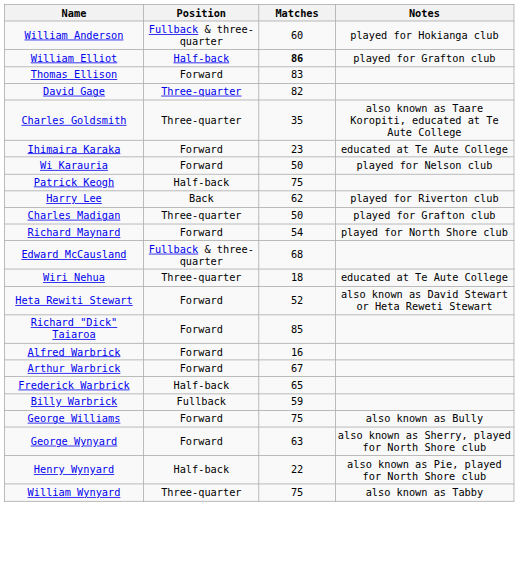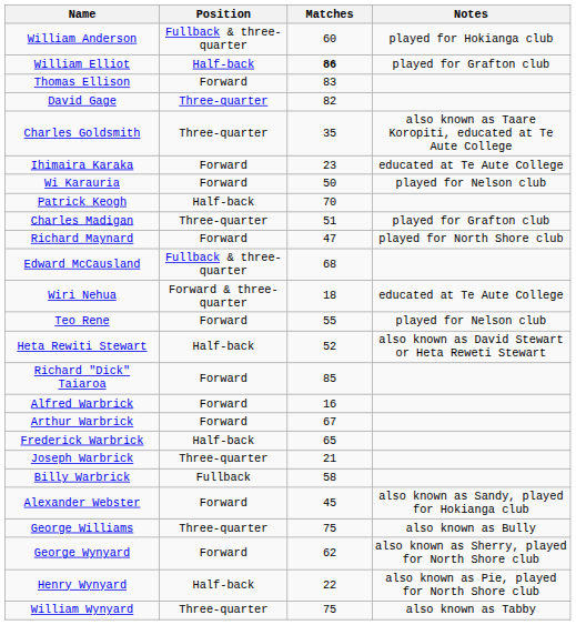 <table class="wikitable"  style="text-align:center">
 <tr>
 <th width="170">Name</th>
 <th width="140">Position</th>
 <th width="90">Matches</th>
 <th width="220">Notes</th>
 </tr>
 <tr>
 <td><a href='#'>William Anderson</a></td>
 <td><a href='#'>Fullback</a> & three-quarter</td>
 <td>60</td>
 <td>played for Hokianga club</td>
 </tr>
 <tr>
 <td><a href='#'>William Elliot</a></td>
 <td><a href='#'>Half-back</a></td>
 <td><strong>86</strong></td>
 <td>played for Grafton club</td>
 </tr>
 <tr>
 <td><a href='#'>Thomas Ellison</a></td>
 <td>Forward</td>
 <td>83</td>
 <td></td>
 </tr>
 <tr>
 <td><a href='#'>David Gage</a></td>
 <td><a href='#'>Three-quarter</a></td>
 <td>82</td>
 <td></td>
 </tr>
 <tr>
 <td><a href='#'>Charles Goldsmith</a></td>
 <td>Three-quarter</td>
 <td>35</td>
 <td>also known as Taare Koropiti, educated at Te Aute College</td>
 </tr>
 <tr>
 <td><a href='#'>Ihimaira Karaka</a></td>
 <td>Forward</td>
 <td>23</td>
 <td>educated at Te Aute College</td>
 </tr>
 <tr>
 <td><a href='#'>Wi Karauria</a></td>
 <td>Forward</td>
 <td>50</td>
 <td>played for Nelson club</td>
 </tr>
 <tr>
 <td><a href='#'>Patrick Keogh</a></td>
 <td>Half-back</td>
-<td>75</td>
+<td>70</td>
 <td></td>
-</tr>
-<tr>
-<td><a href='#'>Harry Lee</a></td>
-<td>Back</td>
-<td>62</td>
-<td>played for Riverton club</td>
 </tr>
 <tr>
 <td><a href='#'>Charles Madigan</a></td>
 <td>Three-quarter</td>
-<td>50</td>
+<td>51</td>
 <td>played for Grafton club</td>
 </tr>
 <tr>
 <td><a href='#'>Richard Maynard</a></td>
 <td>Forward</td>
-<td>54</td>
+<td>47</td>
 <td>played for North Shore club</td>
 </tr>
 <tr>
 <td><a href='#'>Edward McCausland</a></td>
 <td><a href='#'>Fullback</a> & three-quarter</td>
 <td>68</td>
 <td></td>
 </tr>
 <tr>
 <td><a href='#'>Wiri Nehua</a></td>
-<td>Three-quarter</td>
+<td>Forward & three-quarter</td>
 <td>18</td>
 <td>educated at Te Aute College</td>
 </tr>
 <tr>
+<td><a href='#'>Teo Rene</a></td>
+<td>Forward</td>
+<td>55</td>
+<td>played for Nelson club</td>
+</tr>
+<tr>
 <td><a href='#'>Heta Rewiti Stewart</a></td>
-<td>Forward</td>
+<td>Half-back</td>
 <td>52</td>
 <td>also known as David Stewart or Heta Reweti Stewart</td>
 </tr>
 <tr>
 <td><a href='#'>Richard "Dick" Taiaroa</a></td>
 <td>Forward</td>
 <td>85</td>
 <td></td>
 </tr>
 <tr>
 <td><a href='#'>Alfred Warbrick</a></td>
 <td>Forward</td>
 <td>16</td>
 <td></td>
 </tr>
 <tr>
 <td><a href='#'>Arthur Warbrick</a></td>
 <td>Forward</td>
 <td>67</td>
 <td></td>
 </tr>
 <tr>
 <td><a href='#'>Frederick Warbrick</a></td>
 <td>Half-back</td>
 <td>65</td>
 <td></td>
 </tr>
 <tr>
-<td><a href='#'>Billy Warbrick</a></td>
-<td>Fullback</td>
-<td>59</td>
+<td><a href='#'>Joseph Warbrick</a></td>
+<td>Three-quarter</td>
+<td>21</td>
 <td></td>
 </tr>
 <tr>
+<td><a href='#'>Billy Warbrick</a></td>
+<td>Fullback</td>
+<td>58</td>
+<td></td>
+</tr>
+<tr>
+<td><a href='#'>Alexander Webster</a></td>
+<td>Forward</td>
+<td>45</td>
+<td>also known as Sandy, played for Hokianga club</td>
+</tr>
+<tr>
 <td><a href='#'>George Williams</a></td>
-<td>Forward</td>
+<td>Three-quarter</td>
 <td>75</td>
 <td>also known as Bully</td>
 </tr>
 <tr>
 <td><a href='#'>George Wynyard</a></td>
 <td>Forward</td>
-<td>63</td>
+<td>62</td>
 <td>also known as Sherry, played for North Shore club</td>
 </tr>
 <tr>
 <td><a href='#'>Henry Wynyard</a></td>
 <td>Half-back</td>
 <td>22</td>
 <td>also known as Pie, played for North Shore club</td>
 </tr>
 <tr>
 <td><a href='#'>William Wynyard</a></td>
 <td>Three-quarter</td>
 <td>75</td>
 <td>also known as Tabby</td>
 </tr>
 </table>
